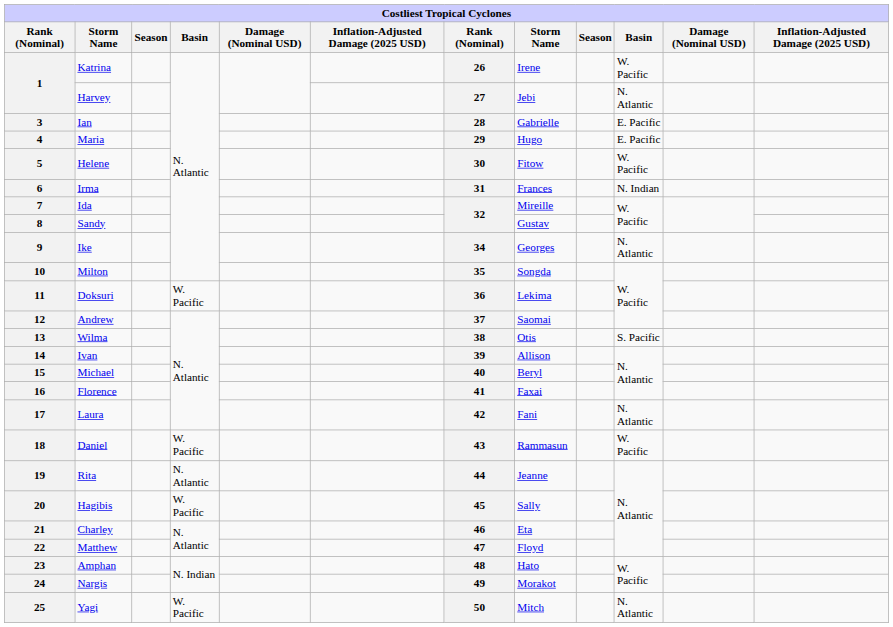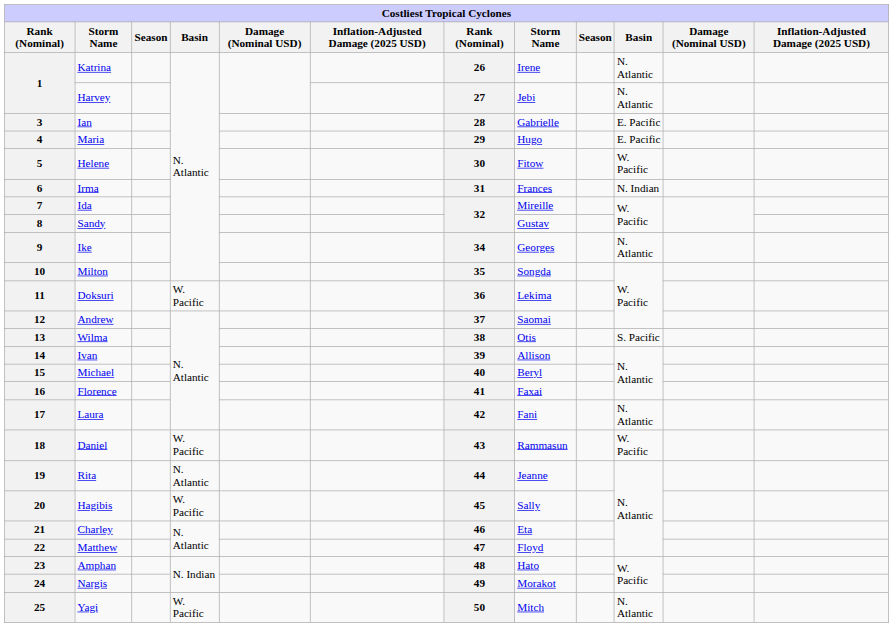 <table class="wikitable sortable" style="margin-left:left; margin-right:auto;">
 <tr>
 <th colspan="12" style="background:#ccf;">Costliest Tropical Cyclones</th>
 </tr>
 <tr>
 <th>Rank (Nominal)</th>
 <th>Storm Name</th>
 <th>Season</th>
 <th>Basin</th>
 <th>Damage (Nominal USD)</th>
 <th>Inflation-Adjusted Damage (2025 USD)</th>
 <th>Rank (Nominal)</th>
 <th>Storm Name</th>
 <th>Season</th>
 <th>Basin</th>
 <th>Damage (Nominal USD)</th>
 <th>Inflation-Adjusted Damage (2025 USD)</th>
 </tr>
 <tr>
 <th rowspan="2">1</th>
 <td> <a href='#'>Katrina</a></td>
 <td></td>
 <td rowspan="10">N. Atlantic</td>
 <td rowspan="2"></td>
 <td></td>
 <th>26</th>
 <td> <a href='#'>Irene</a></td>
 <td></td>
-<td>W. Pacific</td>
+<td>N. Atlantic</td>
 <td></td>
 <td></td>
 </tr>
 <tr>
 <td> <a href='#'>Harvey</a></td>
 <td></td>
 <td></td>
 <th>27</th>
 <td> <a href='#'>Jebi</a></td>
 <td></td>
 <td>N. Atlantic</td>
 <td></td>
 <td></td>
 </tr>
 <tr>
 <th>3</th>
 <td> <a href='#'>Ian</a></td>
 <td></td>
 <td></td>
 <td></td>
 <th>28</th>
 <td> <a href='#'>Gabrielle</a></td>
 <td></td>
 <td>E. Pacific</td>
 <td></td>
 <td></td>
 </tr>
 <tr>
 <th>4</th>
 <td> <a href='#'>Maria</a></td>
 <td></td>
 <td></td>
 <td></td>
 <th>29</th>
 <td> <a href='#'>Hugo</a></td>
 <td></td>
 <td>E. Pacific</td>
 <td></td>
 <td></td>
 </tr>
 <tr>
 <th>5</th>
 <td> <a href='#'>Helene</a></td>
 <td></td>
 <td></td>
 <td></td>
 <th>30</th>
 <td> <a href='#'>Fitow</a></td>
 <td></td>
 <td>W. Pacific</td>
 <td></td>
 <td></td>
 </tr>
 <tr>
 <th>6</th>
 <td> <a href='#'>Irma</a></td>
 <td></td>
 <td></td>
 <td></td>
 <th>31</th>
 <td> <a href='#'>Frances</a></td>
 <td></td>
 <td>N. Indian</td>
 <td></td>
 <td></td>
 </tr>
 <tr>
 <th>7</th>
 <td> <a href='#'>Ida</a></td>
 <td></td>
 <td></td>
 <td></td>
 <th rowspan="2">32</th>
 <td> <a href='#'>Mireille</a></td>
 <td></td>
 <td rowspan="2">W. Pacific</td>
 <td rowspan="2"></td>
 <td></td>
 </tr>
 <tr>
 <th>8</th>
 <td> <a href='#'>Sandy</a></td>
 <td></td>
 <td></td>
 <td></td>
 <td> <a href='#'>Gustav</a></td>
 <td></td>
 <td></td>
 </tr>
 <tr>
 <th>9</th>
 <td> <a href='#'>Ike</a></td>
 <td></td>
 <td></td>
 <td></td>
 <th>34</th>
 <td> <a href='#'>Georges</a></td>
 <td></td>
 <td>N. Atlantic</td>
 <td></td>
 <td></td>
 </tr>
 <tr>
 <th>10</th>
 <td> <a href='#'>Milton</a></td>
 <td></td>
 <td></td>
 <td></td>
 <th>35</th>
 <td> <a href='#'>Songda</a></td>
 <td></td>
 <td rowspan="3">W. Pacific</td>
 <td></td>
 <td></td>
 </tr>
 <tr>
 <th>11</th>
 <td> <a href='#'>Doksuri</a></td>
 <td></td>
 <td>W. Pacific</td>
 <td></td>
 <td></td>
 <th>36</th>
 <td> <a href='#'>Lekima</a></td>
 <td></td>
 <td></td>
 <td></td>
 </tr>
 <tr>
 <th>12</th>
 <td> <a href='#'>Andrew</a></td>
 <td></td>
 <td rowspan="6">N. Atlantic</td>
 <td></td>
 <td></td>
 <th>37</th>
 <td> <a href='#'>Saomai</a></td>
 <td></td>
 <td></td>
 <td></td>
 </tr>
 <tr>
 <th>13</th>
 <td> <a href='#'>Wilma</a></td>
 <td></td>
 <td></td>
 <td></td>
 <th>38</th>
 <td> <a href='#'>Otis</a></td>
 <td></td>
 <td>S. Pacific</td>
 <td></td>
 <td></td>
 </tr>
 <tr>
 <th>14</th>
 <td> <a href='#'>Ivan</a></td>
 <td></td>
 <td></td>
 <td></td>
 <th>39</th>
 <td> <a href='#'>Allison</a></td>
 <td></td>
 <td rowspan="3">N. Atlantic</td>
 <td></td>
 <td></td>
 </tr>
 <tr>
 <th>15</th>
 <td> <a href='#'>Michael</a></td>
 <td></td>
 <td></td>
 <td></td>
 <th>40</th>
 <td> <a href='#'>Beryl</a></td>
 <td></td>
 <td></td>
 <td></td>
 </tr>
 <tr>
 <th>16</th>
 <td> <a href='#'>Florence</a></td>
 <td></td>
 <td></td>
 <td></td>
 <th>41</th>
 <td> <a href='#'>Faxai</a></td>
 <td></td>
 <td></td>
 <td></td>
 </tr>
 <tr>
 <th>17</th>
 <td> <a href='#'>Laura</a></td>
 <td></td>
 <td></td>
 <td></td>
 <th>42</th>
 <td> <a href='#'>Fani</a></td>
 <td></td>
 <td>N. Atlantic</td>
 <td></td>
 <td></td>
 </tr>
 <tr>
 <th>18</th>
 <td> <a href='#'>Daniel</a></td>
 <td></td>
 <td>W. Pacific</td>
 <td></td>
 <td></td>
 <th>43</th>
 <td> <a href='#'>Rammasun</a></td>
 <td></td>
 <td>W. Pacific</td>
 <td></td>
 <td></td>
 </tr>
 <tr>
 <th>19</th>
 <td> <a href='#'>Rita</a></td>
 <td></td>
 <td>N. Atlantic</td>
 <td></td>
 <td></td>
 <th>44</th>
 <td> <a href='#'>Jeanne</a></td>
 <td></td>
 <td rowspan="4">N. Atlantic</td>
 <td></td>
 <td></td>
 </tr>
 <tr>
 <th>20</th>
 <td> <a href='#'>Hagibis</a></td>
 <td></td>
 <td>W. Pacific</td>
 <td></td>
 <td></td>
 <th>45</th>
 <td> <a href='#'>Sally</a></td>
 <td></td>
 <td></td>
 <td></td>
 </tr>
 <tr>
 <th>21</th>
 <td> <a href='#'>Charley</a></td>
 <td></td>
 <td rowspan="2">N. Atlantic</td>
 <td></td>
 <td></td>
 <th>46</th>
 <td> <a href='#'>Eta</a></td>
 <td></td>
 <td></td>
 <td></td>
 </tr>
 <tr>
 <th>22</th>
 <td> <a href='#'>Matthew</a></td>
 <td></td>
 <td></td>
 <td></td>
 <th>47</th>
 <td> <a href='#'>Floyd</a></td>
 <td></td>
 <td></td>
 <td></td>
 </tr>
 <tr>
 <th>23</th>
 <td> <a href='#'>Amphan</a></td>
 <td></td>
 <td rowspan="2">N. Indian</td>
 <td></td>
 <td></td>
 <th>48</th>
 <td> <a href='#'>Hato</a></td>
 <td></td>
 <td rowspan="2">W. Pacific</td>
 <td></td>
 <td></td>
 </tr>
 <tr>
 <th>24</th>
 <td> <a href='#'>Nargis</a></td>
 <td></td>
 <td></td>
 <td></td>
 <th>49</th>
 <td> <a href='#'>Morakot</a></td>
 <td></td>
 <td></td>
 <td></td>
 </tr>
 <tr>
 <th>25</th>
 <td> <a href='#'>Yagi</a></td>
 <td></td>
 <td>W. Pacific</td>
 <td></td>
 <td></td>
 <th>50</th>
 <td> <a href='#'>Mitch</a></td>
 <td></td>
 <td>N. Atlantic</td>
 <td></td>
 <td></td>
 </tr>
 </table>
